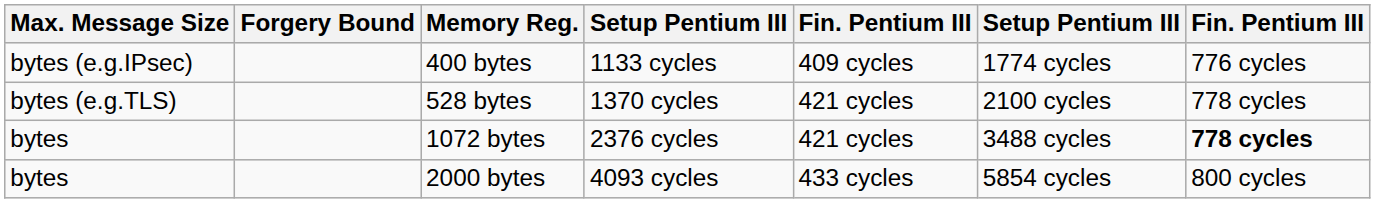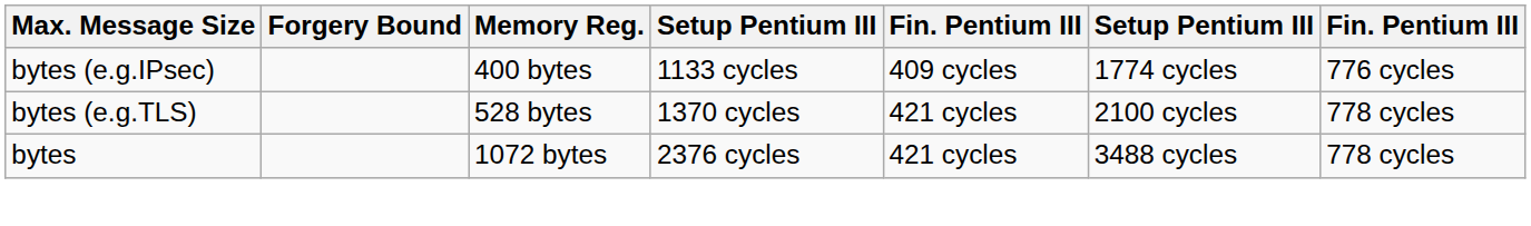 <table class="wikitable">
 <tr>
 <th>Max. Message Size</th>
 <th>Forgery Bound</th>
 <th>Memory Reg.</th>
 <th>Setup Pentium III</th>
 <th>Fin. Pentium III</th>
 <th>Setup Pentium III</th>
 <th>Fin. Pentium III</th>
 </tr>
 <tr>
 <td> bytes (e.g.IPsec)</td>
 <td></td>
 <td>400 bytes</td>
 <td>1133 cycles</td>
 <td>409 cycles</td>
 <td>1774 cycles</td>
 <td>776 cycles</td>
 </tr>
 <tr>
 <td> bytes (e.g.TLS)</td>
 <td></td>
 <td>528 bytes</td>
 <td>1370 cycles</td>
 <td>421 cycles</td>
 <td>2100 cycles</td>
 <td>778 cycles</td>
 </tr>
 <tr>
 <td> bytes</td>
 <td></td>
 <td>1072 bytes</td>
 <td>2376 cycles</td>
 <td>421 cycles</td>
 <td>3488 cycles</td>
-<td><strong>778 cycles</strong></td>
-</tr>
-<tr>
-<td> bytes</td>
-<td></td>
-<td>2000 bytes</td>
-<td>4093 cycles</td>
-<td>433 cycles</td>
-<td>5854 cycles</td>
-<td>800 cycles</td>
+<td>778 cycles</td>
 </tr>
 </table>
